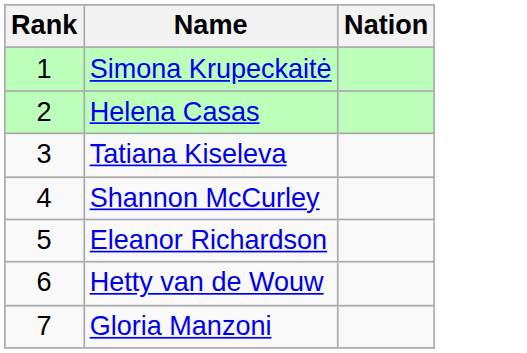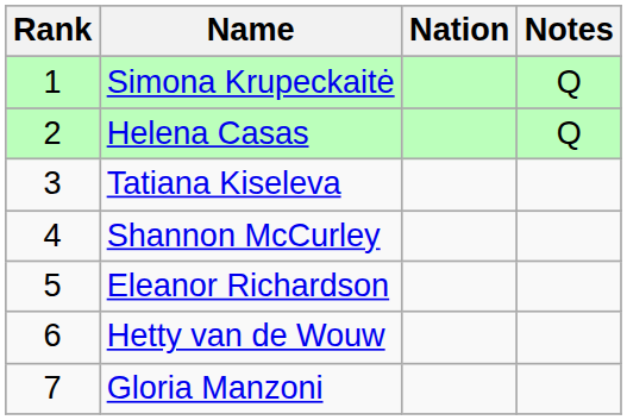 <table class="wikitable sortable" style="text-align:center">
 <tr>
 <th>Rank</th>
 <th>Name</th>
 <th>Nation</th>
+<th>Notes</th>
 </tr>
 <tr bgcolor=bbffbb>
 <td>1</td>
 <td align=left><a href='#'>Simona Krupeckaitė</a></td>
 <td align=left></td>
+<td>Q</td>
 </tr>
 <tr bgcolor=bbffbb>
 <td>2</td>
 <td align=left><a href='#'>Helena Casas</a></td>
 <td align=left></td>
+<td>Q</td>
 </tr>
 <tr>
 <td>3</td>
 <td align=left><a href='#'>Tatiana Kiseleva</a></td>
 <td align=left></td>
+<td></td>
 </tr>
 <tr>
 <td>4</td>
 <td align=left><a href='#'>Shannon McCurley</a></td>
 <td align=left></td>
+<td></td>
 </tr>
 <tr>
 <td>5</td>
 <td align=left><a href='#'>Eleanor Richardson</a></td>
 <td align=left></td>
+<td></td>
 </tr>
 <tr>
 <td>6</td>
 <td align=left><a href='#'>Hetty van de Wouw</a></td>
 <td align=left></td>
+<td></td>
 </tr>
 <tr>
 <td>7</td>
 <td align=left><a href='#'>Gloria Manzoni</a></td>
 <td align=left></td>
+<td></td>
 </tr>
 </table>
